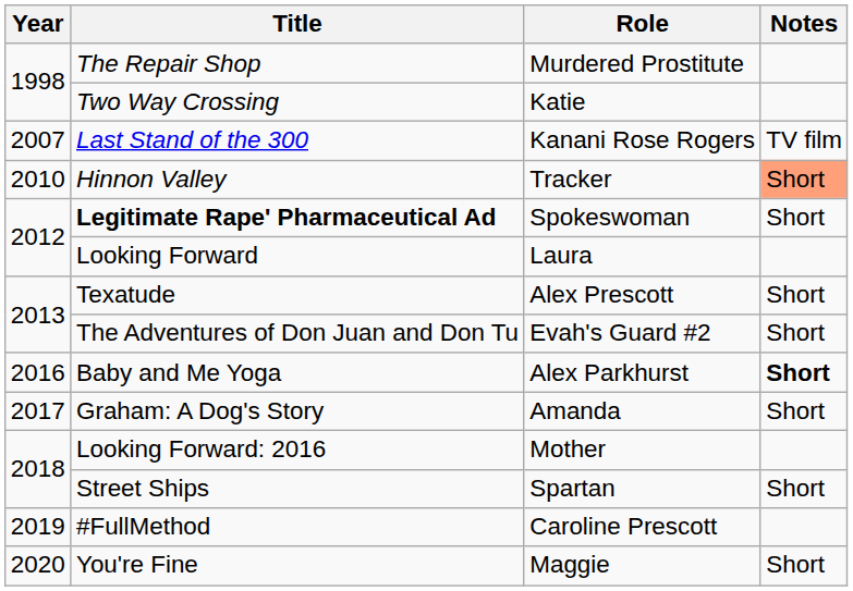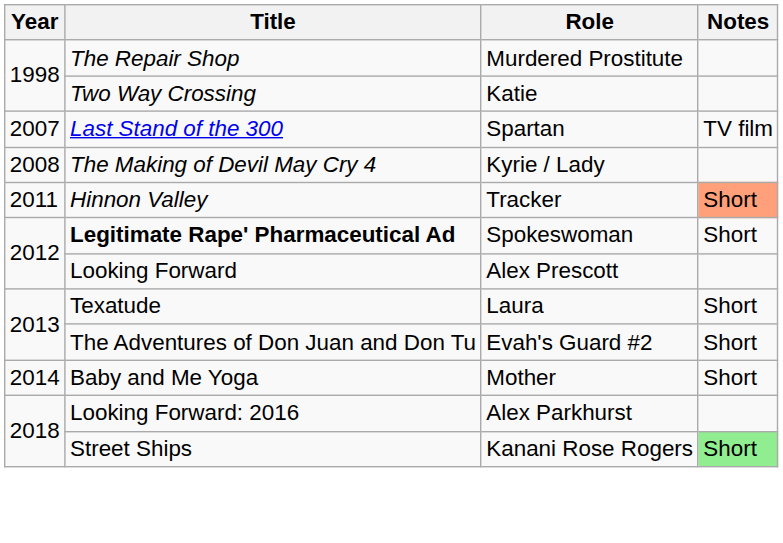 <table class="wikitable">
 <tr>
 <th>Year</th>
 <th>Title</th>
 <th>Role</th>
 <th class="unsortable">Notes</th>
 </tr>
 <tr>
 <td rowspan="2">1998</td>
 <td><em>The Repair Shop</em></td>
 <td>Murdered Prostitute</td>
 <td></td>
 </tr>
 <tr>
 <td><em>Two Way Crossing</em></td>
 <td>Katie</td>
 <td></td>
 </tr>
 <tr>
 <td>2007</td>
 <td><em><a href='#'>Last Stand of the 300</a></em></td>
-<td>Kanani Rose Rogers</td>
+<td>Spartan</td>
 <td>TV film</td>
 </tr>
 <tr>
-<td>2010</td>
+<td>2008</td>
+<td><em>The Making of Devil May Cry 4</em></td>
+<td>Kyrie / Lady</td>
+<td></td>
+</tr>
+<tr>
+<td>2011</td>
 <td><em>Hinnon Valley</em></td>
 <td>Tracker</td>
 <td style="background: lightsalmon;">Short</td>
 </tr>
 <tr>
 <td rowspan="2">2012</td>
 <td><strong>Legitimate Rape' Pharmaceutical Ad<em></td>
 <td>Spokeswoman</td>
 <td>Short</td>
 </tr>
 <tr>
 <td></em>Looking Forward<em></td>
-<td>Laura</td>
+<td>Alex Prescott</td>
 <td></td>
 </tr>
 <tr>
 <td rowspan="2">2013</td>
 <td></em>Texatude<em></td>
-<td>Alex Prescott</td>
+<td>Laura</td>
 <td>Short</td>
 </tr>
 <tr>
 <td></em>The Adventures of Don Juan and Don Tu<em></td>
 <td>Evah's Guard #2</td>
 <td>Short</td>
 </tr>
 <tr>
-<td>2016</td>
+<td>2014</td>
 <td></em>Baby and Me Yoga<em></td>
-<td>Alex Parkhurst</td>
-<td><strong>Short</strong></td>
-</tr>
-<tr>
-<td>2017</td>
-<td></em>Graham: A Dog's Story<em></td>
-<td>Amanda</td>
+<td>Mother</td>
 <td>Short</td>
 </tr>
 <tr>
 <td rowspan="2">2018</td>
 <td></em>Looking Forward: 2016<em></td>
-<td>Mother</td>
+<td>Alex Parkhurst</td>
 <td></td>
 </tr>
 <tr>
 <td></em>Street Ships<em></td>
-<td>Spartan</td>
-<td>Short</td>
-</tr>
-<tr>
-<td>2019</td>
-<td></em>#FullMethod<em></td>
-<td>Caroline Prescott</td>
-<td></td>
-</tr>
-<tr>
-<td>2020</td>
-<td></em>You're Fine<em></td>
-<td>Maggie</td>
-<td>Short</td>
+<td>Kanani Rose Rogers</td>
+<td style="background: lightgreen;">Short</td>
 </tr>
 </table>
